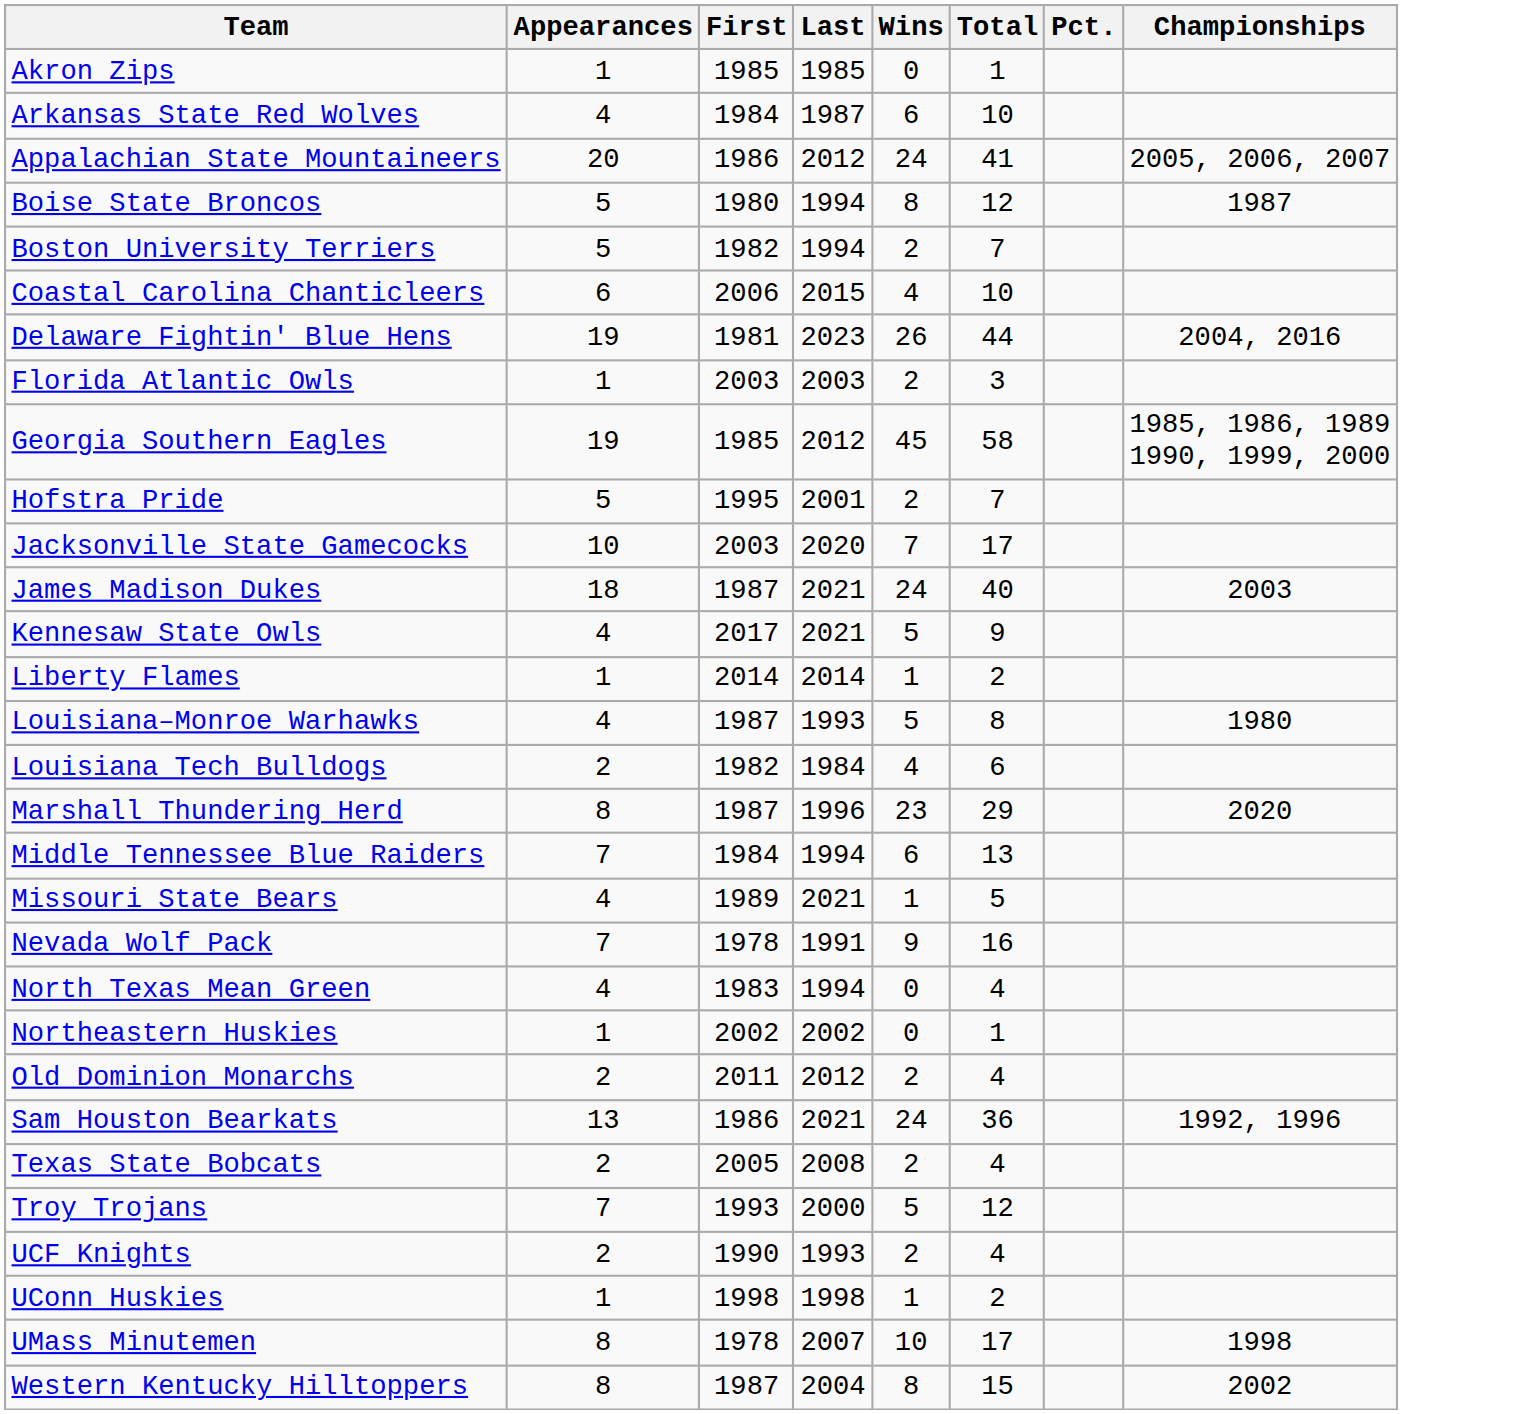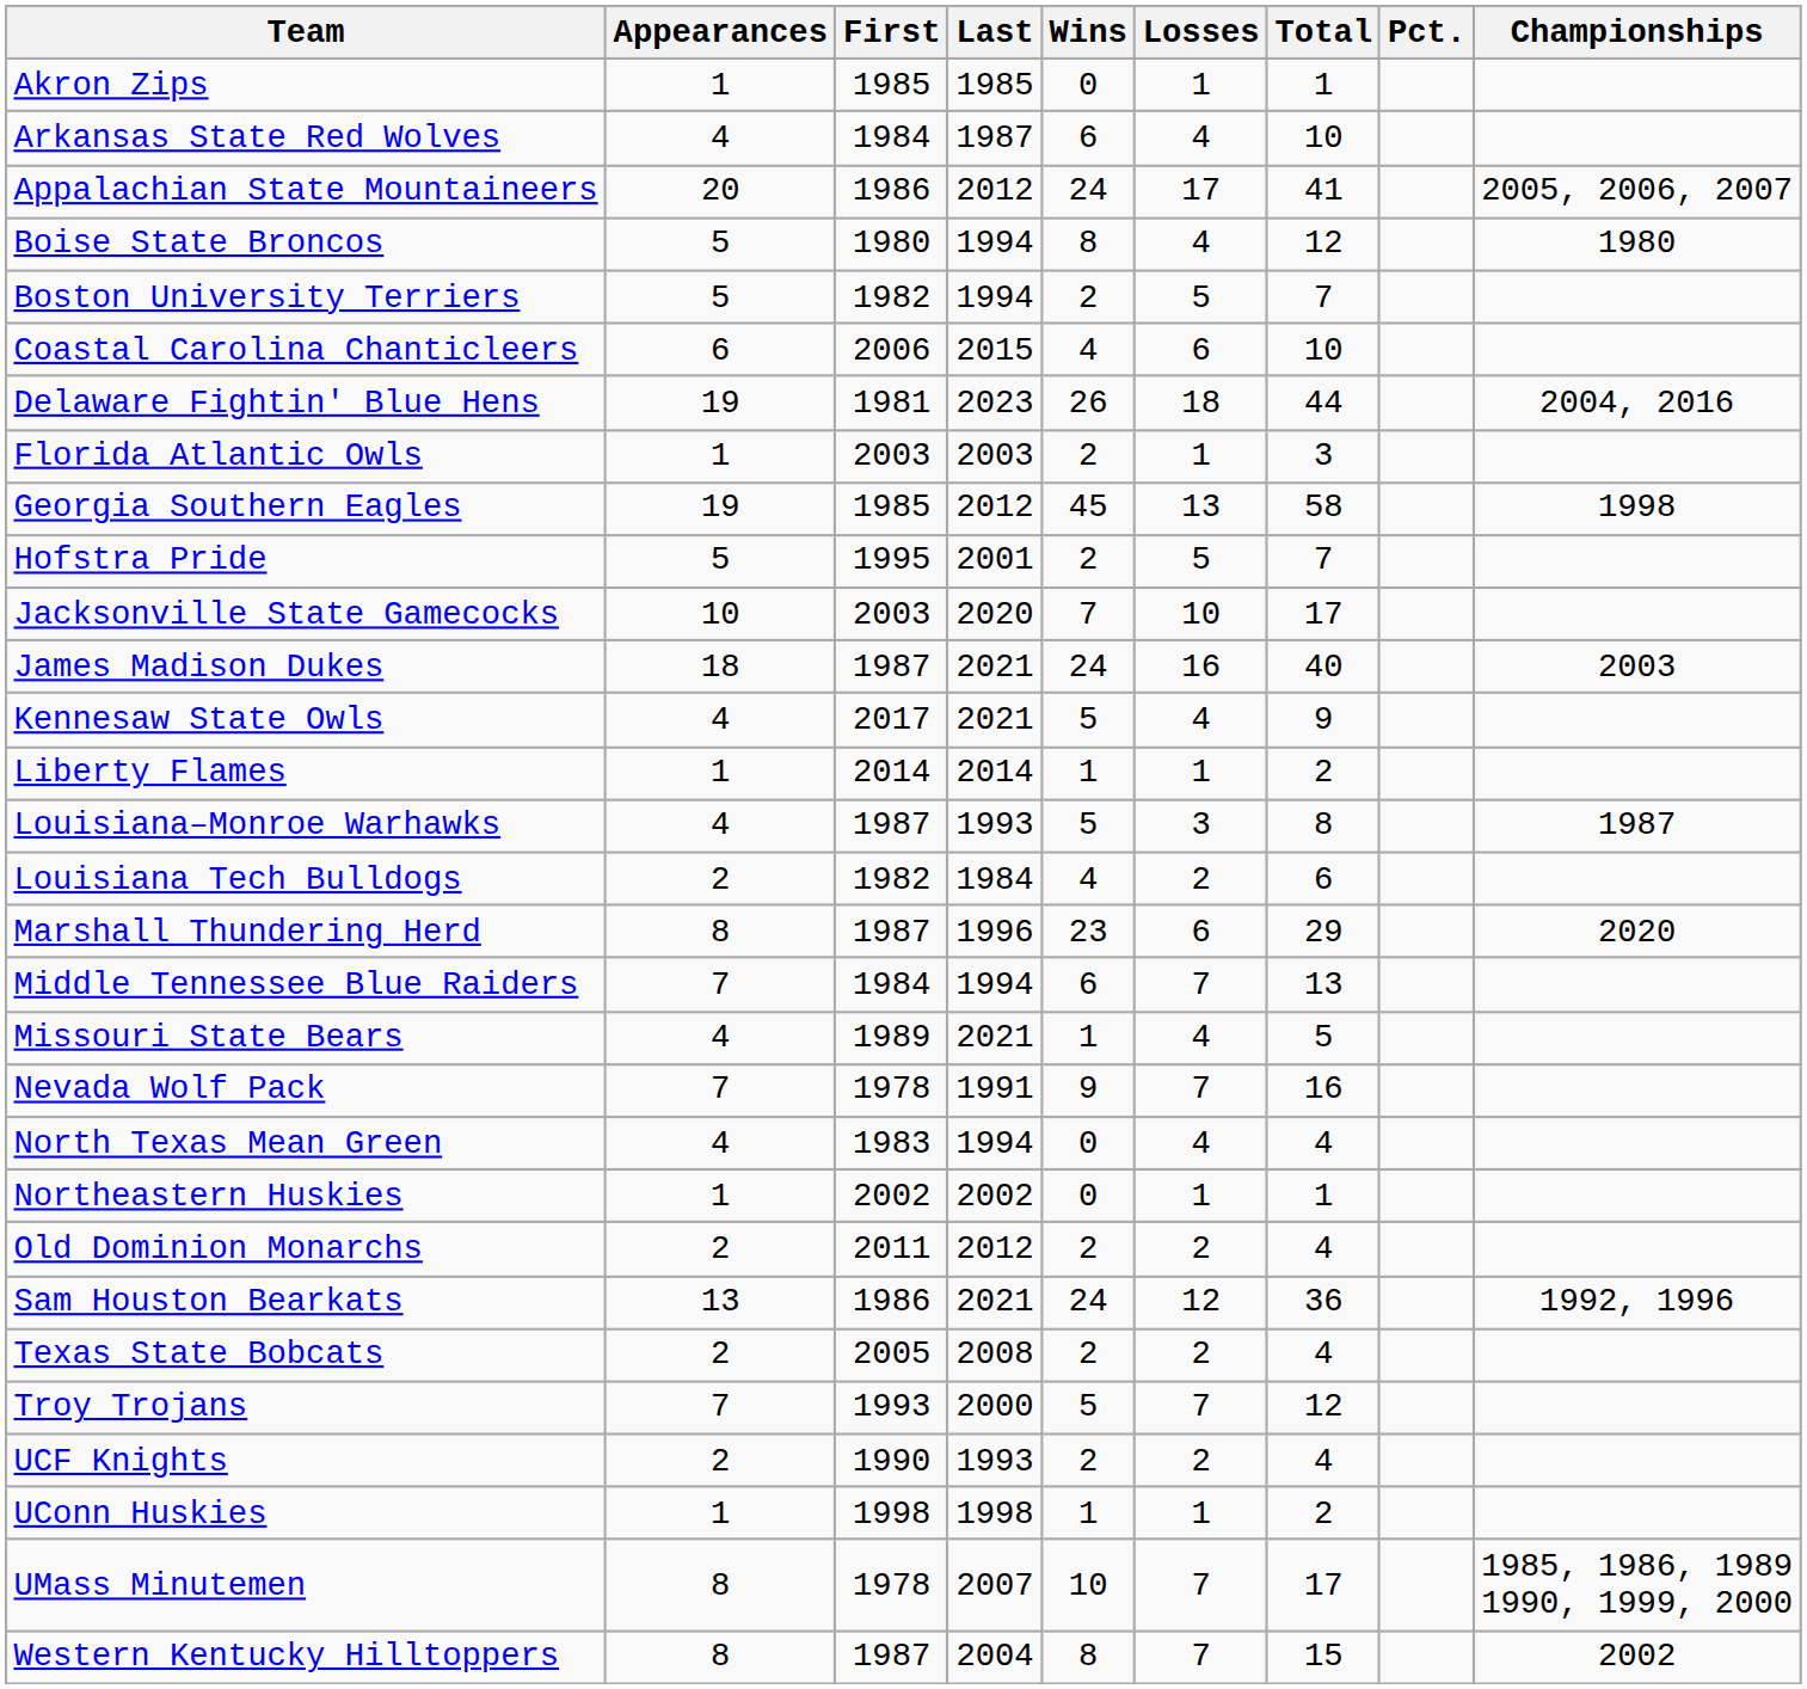 <table class="wikitable sortable" style="text-align:center;">
 <tr>
 <th>Team</th>
 <th>Appearances</th>
 <th>First</th>
 <th>Last</th>
 <th>Wins</th>
+<th>Losses</th>
 <th>Total</th>
 <th>Pct.</th>
 <th>Championships</th>
 </tr>
 <tr>
 <td style="text-align:left;"><a href='#'>Akron Zips</a></td>
 <td>1</td>
 <td>1985</td>
 <td>1985</td>
 <td>0</td>
 <td>1</td>
+<td>1</td>
 <td></td>
 <td></td>
 </tr>
 <tr>
 <td style="text-align:left;"><a href='#'>Arkansas State Red Wolves</a></td>
 <td>4</td>
 <td>1984</td>
 <td>1987</td>
 <td>6</td>
+<td>4</td>
 <td>10</td>
 <td></td>
 <td></td>
 </tr>
 <tr>
 <td style="text-align:left;"><a href='#'>Appalachian State Mountaineers</a></td>
 <td>20</td>
 <td>1986</td>
 <td>2012</td>
 <td>24</td>
+<td>17</td>
 <td>41</td>
 <td></td>
 <td>2005, 2006, 2007</td>
 </tr>
 <tr>
 <td style="text-align:left;"><a href='#'>Boise State Broncos</a></td>
 <td>5</td>
 <td>1980</td>
 <td>1994</td>
 <td>8</td>
+<td>4</td>
 <td>12</td>
 <td></td>
-<td>1987</td>
+<td>1980</td>
 </tr>
 <tr>
 <td style="text-align:left;"><a href='#'>Boston University Terriers</a></td>
 <td>5</td>
 <td>1982</td>
 <td>1994</td>
 <td>2</td>
+<td>5</td>
 <td>7</td>
 <td></td>
 <td></td>
 </tr>
 <tr>
 <td style="text-align:left;"><a href='#'>Coastal Carolina Chanticleers</a></td>
 <td>6</td>
 <td>2006</td>
 <td>2015</td>
 <td>4</td>
+<td>6</td>
 <td>10</td>
 <td></td>
 <td></td>
 </tr>
 <tr>
 <td style="text-align:left;"><a href='#'>Delaware Fightin' Blue Hens</a></td>
 <td>19</td>
 <td>1981</td>
 <td>2023</td>
 <td>26</td>
+<td>18</td>
 <td>44</td>
 <td></td>
 <td>2004, 2016</td>
 </tr>
 <tr>
 <td style="text-align:left;"><a href='#'>Florida Atlantic Owls</a></td>
 <td>1</td>
 <td>2003</td>
 <td>2003</td>
 <td>2</td>
+<td>1</td>
 <td>3</td>
 <td></td>
 <td></td>
 </tr>
 <tr>
 <td style="text-align:left;"><a href='#'>Georgia Southern Eagles</a></td>
 <td>19</td>
 <td>1985</td>
 <td>2012</td>
 <td>45</td>
+<td>13</td>
 <td>58</td>
 <td></td>
-<td>1985, 1986, 1989<br>1990, 1999, 2000</td>
+<td>1998</td>
 </tr>
 <tr>
 <td style="text-align:left;"><a href='#'>Hofstra Pride</a></td>
 <td>5</td>
 <td>1995</td>
 <td>2001</td>
 <td>2</td>
+<td>5</td>
 <td>7</td>
 <td></td>
 <td></td>
 </tr>
 <tr>
 <td style="text-align:left;"><a href='#'>Jacksonville State Gamecocks</a></td>
 <td>10</td>
 <td>2003</td>
 <td>2020</td>
 <td>7</td>
+<td>10</td>
 <td>17</td>
 <td></td>
 <td></td>
 </tr>
 <tr>
 <td style="text-align:left;"><a href='#'>James Madison Dukes</a></td>
 <td>18</td>
 <td>1987</td>
 <td>2021</td>
 <td>24</td>
+<td>16</td>
 <td>40</td>
 <td></td>
 <td>2003</td>
 </tr>
 <tr>
 <td style="text-align:left;"><a href='#'>Kennesaw State Owls</a></td>
 <td>4</td>
 <td>2017</td>
 <td>2021</td>
 <td>5</td>
+<td>4</td>
 <td>9</td>
 <td></td>
 <td></td>
 </tr>
 <tr>
 <td style="text-align:left;"><a href='#'>Liberty Flames</a></td>
 <td>1</td>
 <td>2014</td>
 <td>2014</td>
+<td>1</td>
 <td>1</td>
 <td>2</td>
 <td></td>
 <td></td>
 </tr>
 <tr>
 <td style="text-align:left;"><a href='#'>Louisiana–Monroe Warhawks</a></td>
 <td>4</td>
 <td>1987</td>
 <td>1993</td>
 <td>5</td>
+<td>3</td>
 <td>8</td>
 <td></td>
-<td>1980</td>
+<td>1987</td>
 </tr>
 <tr>
 <td style="text-align:left;"><a href='#'>Louisiana Tech Bulldogs</a></td>
 <td>2</td>
 <td>1982</td>
 <td>1984</td>
 <td>4</td>
+<td>2</td>
 <td>6</td>
 <td></td>
 <td></td>
 </tr>
 <tr>
 <td style="text-align:left;"><a href='#'>Marshall Thundering Herd</a></td>
 <td>8</td>
 <td>1987</td>
 <td>1996</td>
 <td>23</td>
+<td>6</td>
 <td>29</td>
 <td></td>
 <td>2020</td>
 </tr>
 <tr>
 <td style="text-align:left;"><a href='#'>Middle Tennessee Blue Raiders</a></td>
 <td>7</td>
 <td>1984</td>
 <td>1994</td>
 <td>6</td>
+<td>7</td>
 <td>13</td>
 <td></td>
 <td></td>
 </tr>
 <tr>
 <td style="text-align:left;"><a href='#'>Missouri State Bears</a></td>
 <td>4</td>
 <td>1989</td>
 <td>2021</td>
 <td>1</td>
+<td>4</td>
 <td>5</td>
 <td></td>
 <td></td>
 </tr>
 <tr>
 <td style="text-align:left;"><a href='#'>Nevada Wolf Pack</a></td>
 <td>7</td>
 <td>1978</td>
 <td>1991</td>
 <td>9</td>
+<td>7</td>
 <td>16</td>
 <td></td>
 <td></td>
 </tr>
 <tr>
 <td style="text-align:left;"><a href='#'>North Texas Mean Green</a></td>
 <td>4</td>
 <td>1983</td>
 <td>1994</td>
 <td>0</td>
 <td>4</td>
+<td>4</td>
 <td></td>
 <td></td>
 </tr>
 <tr>
 <td style="text-align:left;"><a href='#'>Northeastern Huskies</a></td>
 <td>1</td>
 <td>2002</td>
 <td>2002</td>
 <td>0</td>
 <td>1</td>
+<td>1</td>
 <td></td>
 <td></td>
 </tr>
 <tr>
 <td style="text-align:left;"><a href='#'>Old Dominion Monarchs</a></td>
 <td>2</td>
 <td>2011</td>
 <td>2012</td>
+<td>2</td>
 <td>2</td>
 <td>4</td>
 <td></td>
 <td></td>
 </tr>
 <tr>
 <td style="text-align:left;"><a href='#'>Sam Houston Bearkats</a></td>
 <td>13</td>
 <td>1986</td>
 <td>2021</td>
 <td>24</td>
+<td>12</td>
 <td>36</td>
 <td></td>
 <td>1992, 1996</td>
 </tr>
 <tr>
 <td style="text-align:left;"><a href='#'>Texas State Bobcats</a></td>
 <td>2</td>
 <td>2005</td>
 <td>2008</td>
+<td>2</td>
 <td>2</td>
 <td>4</td>
 <td></td>
 <td></td>
 </tr>
 <tr>
 <td style="text-align:left;"><a href='#'>Troy Trojans</a></td>
 <td>7</td>
 <td>1993</td>
 <td>2000</td>
 <td>5</td>
+<td>7</td>
 <td>12</td>
 <td></td>
 <td></td>
 </tr>
 <tr>
 <td style="text-align:left;"><a href='#'>UCF Knights</a></td>
 <td>2</td>
 <td>1990</td>
 <td>1993</td>
+<td>2</td>
 <td>2</td>
 <td>4</td>
 <td></td>
 <td></td>
 </tr>
 <tr>
 <td style="text-align:left;"><a href='#'>UConn Huskies</a></td>
 <td>1</td>
 <td>1998</td>
 <td>1998</td>
 <td>1</td>
+<td>1</td>
 <td>2</td>
 <td></td>
 <td></td>
 </tr>
 <tr>
 <td style="text-align:left;"><a href='#'>UMass Minutemen</a></td>
 <td>8</td>
 <td>1978</td>
 <td>2007</td>
 <td>10</td>
+<td>7</td>
 <td>17</td>
 <td></td>
-<td>1998</td>
+<td>1985, 1986, 1989<br>1990, 1999, 2000</td>
 </tr>
 <tr>
 <td style="text-align:left;"><a href='#'>Western Kentucky Hilltoppers</a></td>
 <td>8</td>
 <td>1987</td>
 <td>2004</td>
 <td>8</td>
+<td>7</td>
 <td>15</td>
 <td></td>
 <td>2002</td>
 </tr>
 </table>
